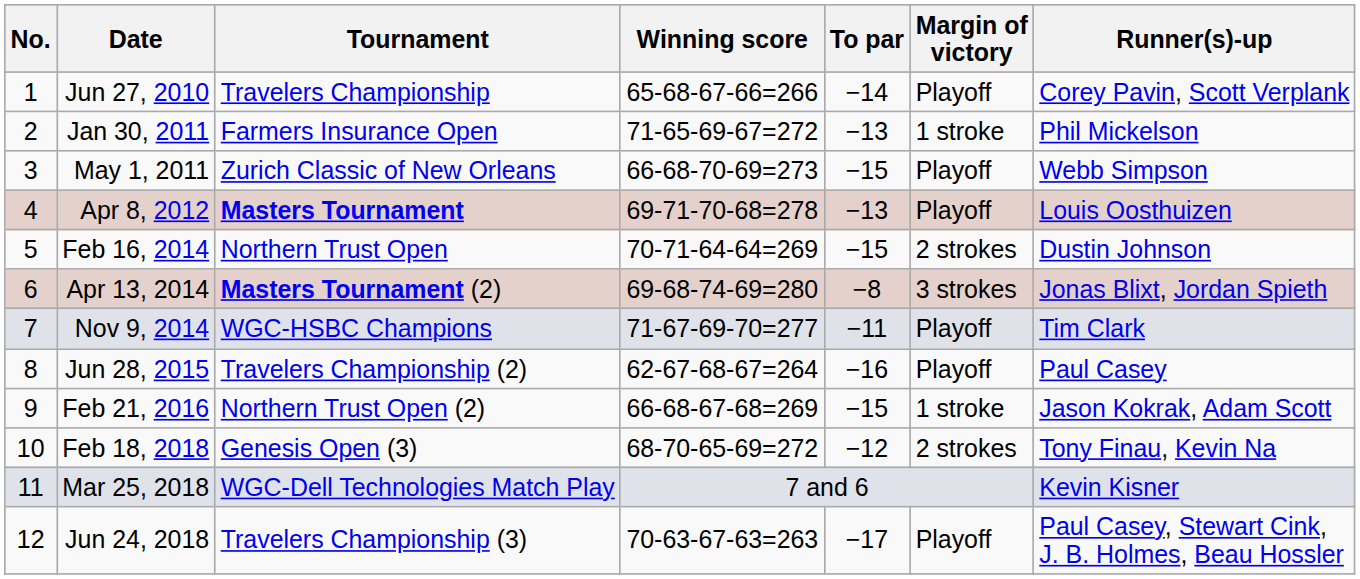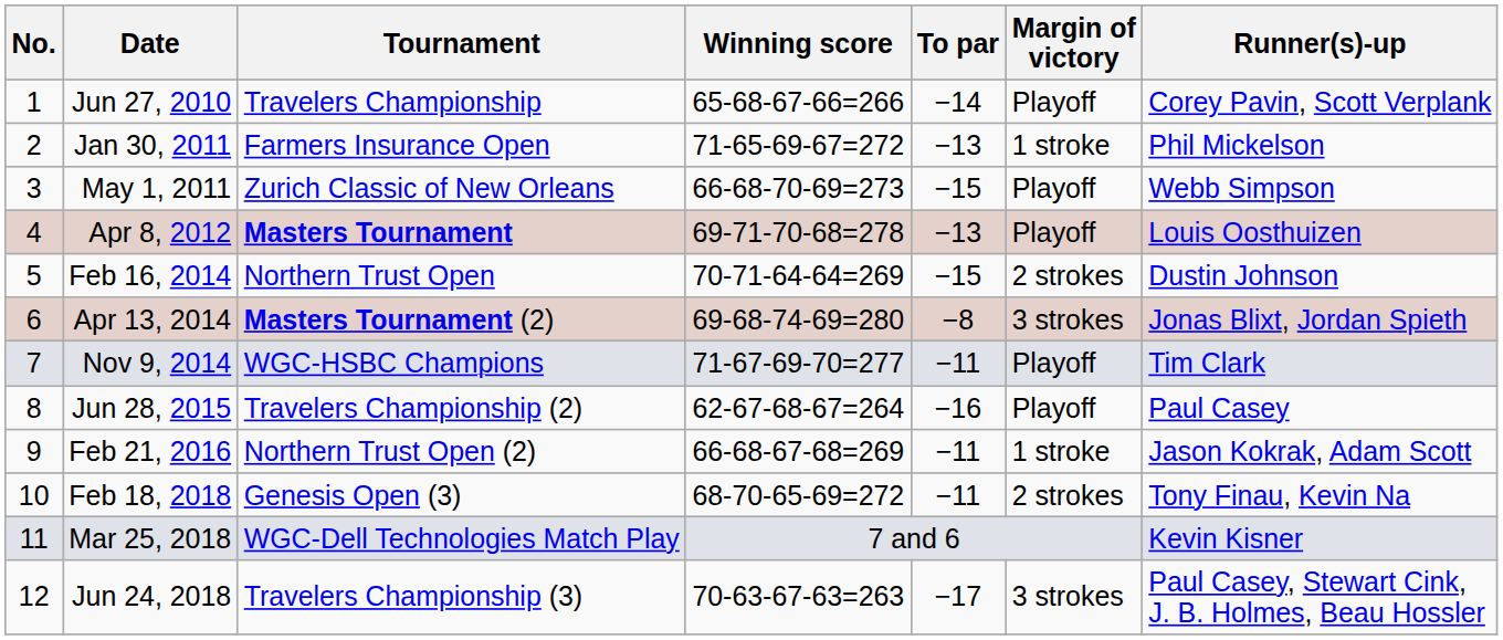 <table class="wikitable" style="font-size:95%;">
 <tr>
 <th>No.</th>
 <th>Date</th>
 <th>Tournament</th>
 <th>Winning score</th>
 <th>To par</th>
 <th>Margin of<br>victory</th>
 <th>Runner(s)-up</th>
 </tr>
 <tr>
 <td align=center>1</td>
 <td align=right>Jun 27, <a href='#'>2010</a></td>
 <td><a href='#'>Travelers Championship</a></td>
 <td>65-68-67-66=266</td>
 <td align=center>−14</td>
 <td>Playoff</td>
 <td> <a href='#'>Corey Pavin</a>,  <a href='#'>Scott Verplank</a></td>
 </tr>
 <tr>
 <td align=center>2</td>
 <td align=right>Jan 30, <a href='#'>2011</a></td>
 <td><a href='#'>Farmers Insurance Open</a></td>
 <td>71-65-69-67=272</td>
 <td align=center>−13</td>
 <td>1 stroke</td>
 <td> <a href='#'>Phil Mickelson</a></td>
 </tr>
 <tr>
 <td align=center>3</td>
 <td align=right>May 1, 2011</td>
 <td><a href='#'>Zurich Classic of New Orleans</a></td>
 <td>66-68-70-69=273</td>
 <td align=center>−15</td>
 <td>Playoff</td>
 <td> <a href='#'>Webb Simpson</a></td>
 </tr>
 <tr style="background:#e5d1cb;">
 <td align=center>4</td>
 <td align=right>Apr 8, <a href='#'>2012</a></td>
 <td><strong><a href='#'>Masters Tournament</a></strong></td>
 <td>69-71-70-68=278</td>
 <td align=center>−13</td>
 <td>Playoff</td>
 <td> <a href='#'>Louis Oosthuizen</a></td>
 </tr>
 <tr>
 <td align=center>5</td>
 <td align=right>Feb 16, <a href='#'>2014</a></td>
 <td><a href='#'>Northern Trust Open</a></td>
 <td>70-71-64-64=269</td>
 <td align=center>−15</td>
 <td>2 strokes</td>
 <td> <a href='#'>Dustin Johnson</a></td>
 </tr>
 <tr style="background:#e5d1cb;">
 <td align=center>6</td>
 <td align=right>Apr 13, 2014</td>
 <td><strong><a href='#'>Masters Tournament</a></strong> (2)</td>
 <td>69-68-74-69=280</td>
 <td align=center>−8</td>
 <td>3 strokes</td>
 <td> <a href='#'>Jonas Blixt</a>,  <a href='#'>Jordan Spieth</a></td>
 </tr>
 <tr style="background:#dfe2e9;">
 <td align=center>7</td>
 <td align=right>Nov 9, <a href='#'>2014</a></td>
 <td><a href='#'>WGC-HSBC Champions</a></td>
 <td>71-67-69-70=277</td>
 <td align=center>−11</td>
 <td>Playoff</td>
 <td> <a href='#'>Tim Clark</a></td>
 </tr>
 <tr>
 <td align=center>8</td>
 <td align=right>Jun 28, <a href='#'>2015</a></td>
 <td><a href='#'>Travelers Championship</a> (2)</td>
 <td>62-67-68-67=264</td>
 <td align=center>−16</td>
 <td>Playoff</td>
 <td> <a href='#'>Paul Casey</a></td>
 </tr>
 <tr>
 <td align=center>9</td>
 <td align=right>Feb 21, <a href='#'>2016</a></td>
 <td><a href='#'>Northern Trust Open</a> (2)</td>
 <td>66-68-67-68=269</td>
-<td align=center>−15</td>
+<td align=center>−11</td>
 <td>1 stroke</td>
 <td> <a href='#'>Jason Kokrak</a>,  <a href='#'>Adam Scott</a></td>
 </tr>
 <tr>
 <td align=center>10</td>
 <td align=right>Feb 18, <a href='#'>2018</a></td>
 <td><a href='#'>Genesis Open</a> (3)</td>
 <td>68-70-65-69=272</td>
-<td align=center>−12</td>
+<td align=center>−11</td>
 <td>2 strokes</td>
 <td> <a href='#'>Tony Finau</a>,  <a href='#'>Kevin Na</a></td>
 </tr>
 <tr style="background:#dfe2e9;">
 <td align=center>11</td>
 <td align=right>Mar 25, 2018</td>
 <td><a href='#'>WGC-Dell Technologies Match Play</a></td>
 <td colspan=3 align=center>7 and 6</td>
 <td> <a href='#'>Kevin Kisner</a></td>
 </tr>
 <tr>
 <td align=center>12</td>
 <td align=right>Jun 24, 2018</td>
 <td><a href='#'>Travelers Championship</a> (3)</td>
 <td>70-63-67-63=263</td>
 <td align=center>−17</td>
-<td>Playoff</td>
+<td>3 strokes</td>
 <td> <a href='#'>Paul Casey</a>,  <a href='#'>Stewart Cink</a>,<br> <a href='#'>J. B. Holmes</a>,  <a href='#'>Beau Hossler</a></td>
 </tr>
 </table>
